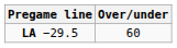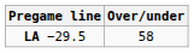 <table class="wikitable">
 <tr align="center">
 <th style=>Pregame line</th>
 <th style=>Over/under</th>
 </tr>
 <tr align="center">
 <td><strong>LA</strong> −29.5</td>
-<td>60</td>
+<td>58</td>
 </tr>
 </table>
